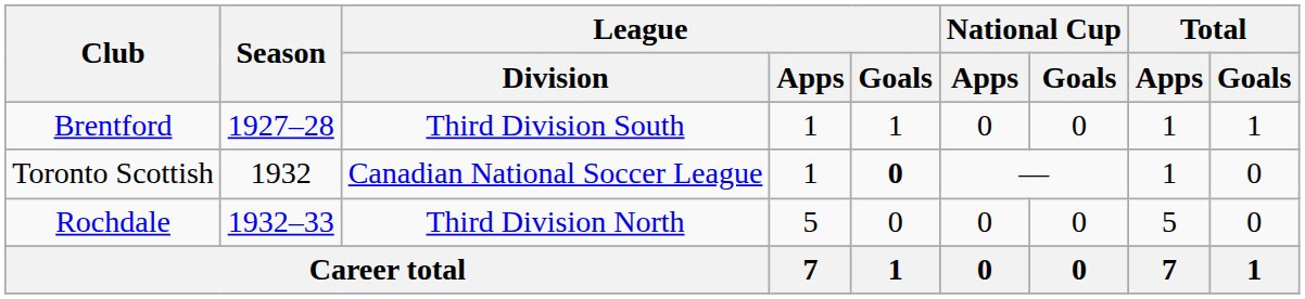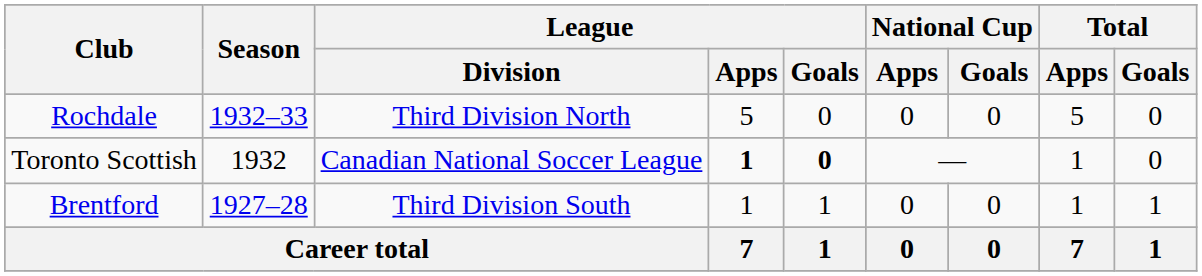 <table class="wikitable" style="text-align: center;">
 <tr>
 <th rowspan="2">Club</th>
 <th rowspan="2">Season</th>
 <th colspan="3">League</th>
 <th colspan="2">National Cup</th>
 <th colspan="2">Total</th>
 </tr>
 <tr>
 <th>Division</th>
 <th>Apps</th>
 <th>Goals</th>
 <th>Apps</th>
 <th>Goals</th>
 <th>Apps</th>
 <th>Goals</th>
 </tr>
 <tr>
+<td><a href='#'>Rochdale</a></td>
+<td><a href='#'>1932–33</a></td>
+<td><a href='#'>Third Division North</a></td>
+<td>5</td>
+<td>0</td>
+<td>0</td>
+<td>0</td>
+<td>5</td>
+<td>0</td>
+</tr>
+<tr>
+<td>Toronto Scottish</td>
+<td>1932</td>
+<td><a href='#'>Canadian National Soccer League</a></td>
+<td><strong>1</strong></td>
+<td><strong>0</strong></td>
+<td colspan="2">—</td>
+<td>1</td>
+<td>0</td>
+</tr>
+<tr>
 <td><a href='#'>Brentford</a></td>
 <td><a href='#'>1927–28</a></td>
 <td><a href='#'>Third Division South</a></td>
 <td>1</td>
 <td>1</td>
 <td>0</td>
 <td>0</td>
 <td>1</td>
 <td>1</td>
 </tr>
 <tr>
-<td>Toronto Scottish</td>
-<td>1932</td>
-<td><a href='#'>Canadian National Soccer League</a></td>
-<td>1</td>
-<td><strong>0</strong></td>
-<td colspan="2">—</td>
-<td>1</td>
-<td>0</td>
-</tr>
-<tr>
-<td><a href='#'>Rochdale</a></td>
-<td><a href='#'>1932–33</a></td>
-<td><a href='#'>Third Division North</a></td>
-<td>5</td>
-<td>0</td>
-<td>0</td>
-<td>0</td>
-<td>5</td>
-<td>0</td>
-</tr>
-<tr>
 <th colspan="3">Career total</th>
 <th>7</th>
 <th>1</th>
 <th>0</th>
 <th>0</th>
 <th>7</th>
 <th>1</th>
 </tr>
 </table>
